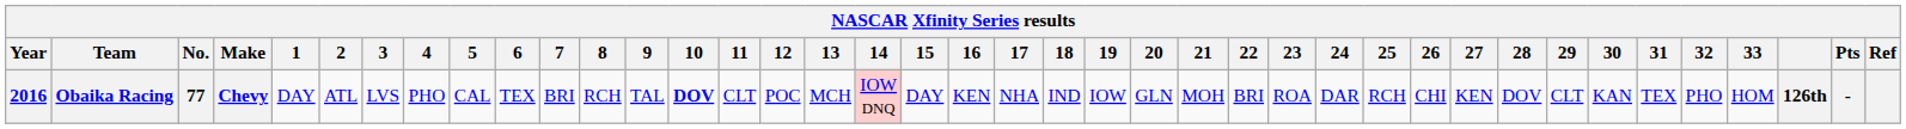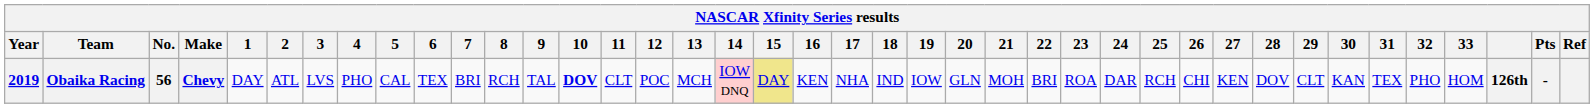 <table class="wikitable" style="text-align:center; font-size:75%">
 <tr>
 <th colspan=42><a href='#'>NASCAR</a> <a href='#'>Xfinity Series</a> results</th>
 </tr>
 <tr>
 <th>Year</th>
 <th>Team</th>
 <th>No.</th>
 <th>Make</th>
 <th>1</th>
 <th>2</th>
 <th>3</th>
 <th>4</th>
 <th>5</th>
 <th>6</th>
 <th>7</th>
 <th>8</th>
 <th>9</th>
 <th>10</th>
 <th>11</th>
 <th>12</th>
 <th>13</th>
 <th>14</th>
 <th>15</th>
 <th>16</th>
 <th>17</th>
 <th>18</th>
 <th>19</th>
 <th>20</th>
 <th>21</th>
 <th>22</th>
 <th>23</th>
 <th>24</th>
 <th>25</th>
 <th>26</th>
 <th>27</th>
 <th>28</th>
 <th>29</th>
 <th>30</th>
 <th>31</th>
 <th>32</th>
 <th>33</th>
 <th></th>
 <th>Pts</th>
 <th>Ref</th>
 </tr>
 <tr>
-<th><a href='#'>2016</a></th>
+<th><a href='#'>2019</a></th>
 <th><a href='#'>Obaika Racing</a></th>
-<th>77</th>
+<th>56</th>
 <th><a href='#'>Chevy</a></th>
 <td><a href='#'>DAY</a></td>
 <td><a href='#'>ATL</a></td>
 <td><a href='#'>LVS</a></td>
 <td><a href='#'>PHO</a></td>
 <td><a href='#'>CAL</a></td>
 <td><a href='#'>TEX</a></td>
 <td><a href='#'>BRI</a></td>
 <td><a href='#'>RCH</a></td>
 <td><a href='#'>TAL</a></td>
 <td><strong><a href='#'>DOV</a></strong></td>
 <td><a href='#'>CLT</a></td>
 <td><a href='#'>POC</a></td>
 <td><a href='#'>MCH</a></td>
 <td style="background:#FFCFCF;"><a href='#'>IOW</a><br><small>DNQ</small></td>
-<td><a href='#'>DAY</a></td>
+<td style="background: khaki;"><a href='#'>DAY</a></td>
 <td><a href='#'>KEN</a></td>
 <td><a href='#'>NHA</a></td>
 <td><a href='#'>IND</a></td>
 <td><a href='#'>IOW</a></td>
 <td><a href='#'>GLN</a></td>
 <td><a href='#'>MOH</a></td>
 <td><a href='#'>BRI</a></td>
 <td><a href='#'>ROA</a></td>
 <td><a href='#'>DAR</a></td>
 <td><a href='#'>RCH</a></td>
 <td><a href='#'>CHI</a></td>
 <td><a href='#'>KEN</a></td>
 <td><a href='#'>DOV</a></td>
 <td><a href='#'>CLT</a></td>
 <td><a href='#'>KAN</a></td>
 <td><a href='#'>TEX</a></td>
 <td><a href='#'>PHO</a></td>
 <td><a href='#'>HOM</a></td>
 <th>126th</th>
 <th>-</th>
 <th></th>
 </tr>
 </table>
